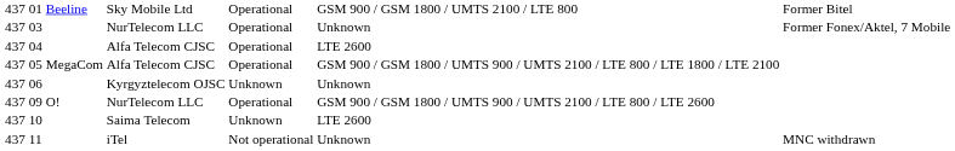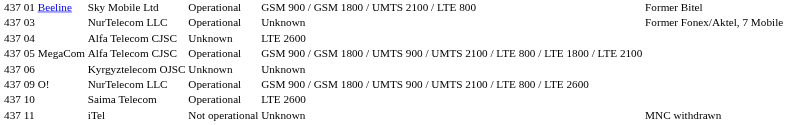 <table>
 <tr>
 <td>437</td>
 <td>01</td>
 <td><a href='#'>Beeline</a></td>
 <td>Sky Mobile Ltd</td>
 <td>Operational</td>
 <td>GSM 900 / GSM 1800 / UMTS 2100 / LTE 800</td>
 <td>Former Bitel</td>
 </tr>
 <tr>
 <td>437</td>
 <td>03</td>
 <td></td>
 <td>NurTelecom LLC</td>
 <td>Operational</td>
 <td>Unknown</td>
 <td>Former Fonex/Aktel, 7 Mobile</td>
 </tr>
 <tr>
 <td>437</td>
 <td>04</td>
 <td></td>
 <td>Alfa Telecom CJSC</td>
-<td>Operational</td>
+<td>Unknown</td>
 <td>LTE 2600</td>
 <td></td>
 </tr>
 <tr>
 <td>437</td>
 <td>05</td>
 <td>MegaCom</td>
 <td>Alfa Telecom CJSC</td>
 <td>Operational</td>
 <td>GSM 900 / GSM 1800 / UMTS 900 / UMTS 2100 / LTE 800 / LTE 1800 / LTE 2100</td>
 <td></td>
 </tr>
 <tr>
 <td>437</td>
 <td>06</td>
 <td></td>
 <td>Kyrgyztelecom OJSC</td>
 <td>Unknown</td>
 <td>Unknown</td>
 <td></td>
 </tr>
 <tr>
 <td>437</td>
 <td>09</td>
 <td>O!</td>
 <td>NurTelecom LLC</td>
 <td>Operational</td>
 <td>GSM 900 / GSM 1800 / UMTS 900 / UMTS 2100 / LTE 800 / LTE 2600</td>
 <td></td>
 </tr>
 <tr>
 <td>437</td>
 <td>10</td>
 <td></td>
 <td>Saima Telecom</td>
-<td>Unknown</td>
+<td>Operational</td>
 <td>LTE 2600</td>
 <td></td>
 </tr>
 <tr>
 <td>437</td>
 <td>11</td>
 <td></td>
 <td>iTel</td>
 <td>Not operational</td>
 <td>Unknown</td>
 <td> MNC withdrawn</td>
 </tr>
 </table>
